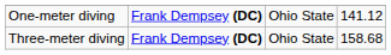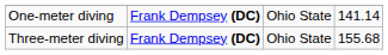 <table class="wikitable sortable" style="text-align:left">
 <tr>
 </tr>
 <tr>
 <td>One-meter diving</td>
 <td><a href='#'>Frank Dempsey</a> <strong>(DC)</strong></td>
 <td>Ohio State</td>
-<td>141.12</td>
+<td>141.14</td>
 </tr>
 <tr>
 <td>Three-meter diving</td>
 <td><a href='#'>Frank Dempsey</a> <strong>(DC)</strong></td>
 <td>Ohio State</td>
-<td>158.68</td>
+<td>155.68</td>
 </tr>
 </table>
